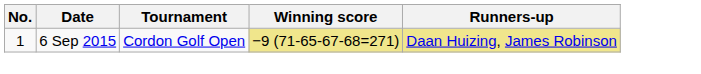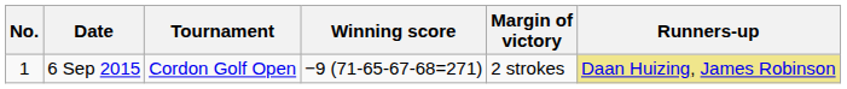 <table class="wikitable" style="font-size:95%;">
 <tr>
 <th>No.</th>
 <th>Date</th>
 <th>Tournament</th>
 <th>Winning score</th>
+<th>Margin of<br>victory</th>
 <th>Runners-up</th>
 </tr>
 <tr>
 <td align=center>1</td>
 <td>6 Sep <a href='#'>2015</a></td>
 <td><a href='#'>Cordon Golf Open</a></td>
-<td style="background: khaki;">−9 (71-65-67-68=271)</td>
+<td>−9 (71-65-67-68=271)</td>
+<td>2 strokes</td>
 <td style="background: khaki;"> <a href='#'>Daan Huizing</a>,  <a href='#'>James Robinson</a></td>
 </tr>
 </table>
